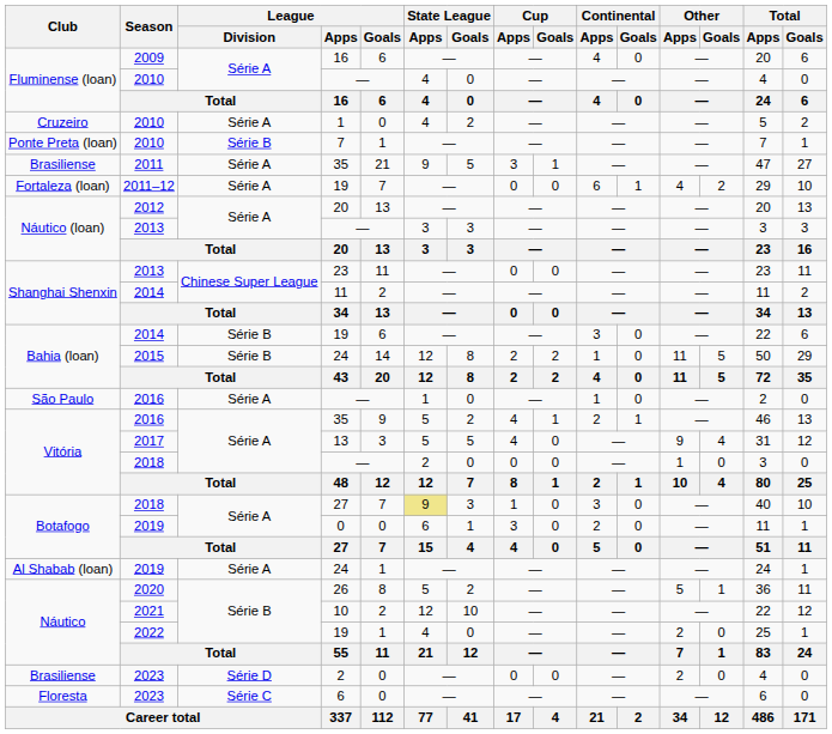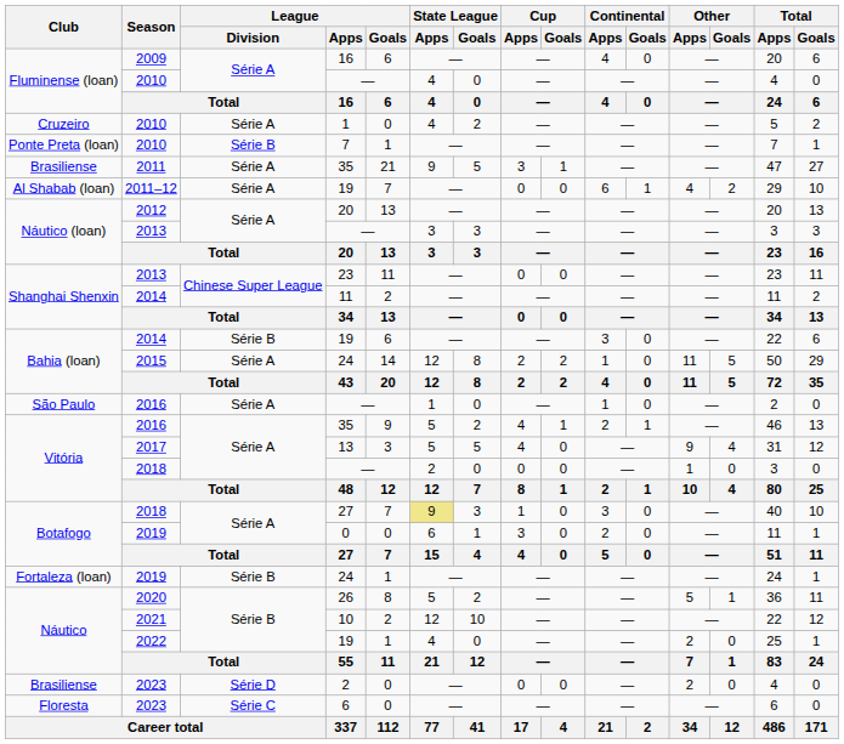 <table class="wikitable" style="text-align: center">
 <tr>
 <th rowspan=2>Club</th>
 <th rowspan=2>Season</th>
 <th colspan=3>League</th>
 <th colspan=2>State League</th>
 <th colspan=2>Cup</th>
 <th colspan=2>Continental</th>
 <th colspan=2>Other</th>
 <th colspan=2>Total</th>
 </tr>
 <tr>
 <th>Division</th>
 <th>Apps</th>
 <th>Goals</th>
 <th>Apps</th>
 <th>Goals</th>
 <th>Apps</th>
 <th>Goals</th>
 <th>Apps</th>
 <th>Goals</th>
 <th>Apps</th>
 <th>Goals</th>
 <th>Apps</th>
 <th>Goals</th>
 </tr>
 <tr>
 <td rowspan="3"><a href='#'>Fluminense</a> (loan)</td>
 <td><a href='#'>2009</a></td>
 <td rowspan="2"><a href='#'>Série A</a></td>
 <td>16</td>
 <td>6</td>
 <td colspan="2">—</td>
 <td colspan="2">—</td>
 <td>4</td>
 <td>0</td>
 <td colspan="2">—</td>
 <td>20</td>
 <td>6</td>
 </tr>
 <tr>
 <td><a href='#'>2010</a></td>
 <td colspan="2">—</td>
 <td>4</td>
 <td>0</td>
 <td colspan="2">—</td>
 <td colspan="2">—</td>
 <td colspan="2">—</td>
 <td>4</td>
 <td>0</td>
 </tr>
 <tr>
 <th colspan="2">Total</th>
 <th>16</th>
 <th>6</th>
 <th>4</th>
 <th>0</th>
 <th colspan="2">—</th>
 <th>4</th>
 <th>0</th>
 <th colspan="2">—</th>
 <th>24</th>
 <th>6</th>
 </tr>
 <tr>
 <td><a href='#'>Cruzeiro</a></td>
 <td><a href='#'>2010</a></td>
 <td>Série A</td>
 <td>1</td>
 <td>0</td>
 <td>4</td>
 <td>2</td>
 <td colspan="2">—</td>
 <td colspan="2">—</td>
 <td colspan="2">—</td>
 <td>5</td>
 <td>2</td>
 </tr>
 <tr>
 <td><a href='#'>Ponte Preta</a> (loan)</td>
 <td><a href='#'>2010</a></td>
 <td><a href='#'>Série B</a></td>
 <td>7</td>
 <td>1</td>
 <td colspan="2">—</td>
 <td colspan="2">—</td>
 <td colspan="2">—</td>
 <td colspan="2">—</td>
 <td>7</td>
 <td>1</td>
 </tr>
 <tr>
 <td><a href='#'>Brasiliense</a></td>
 <td><a href='#'>2011</a></td>
 <td>Série A</td>
 <td>35</td>
 <td>21</td>
 <td>9</td>
 <td>5</td>
 <td>3</td>
 <td>1</td>
 <td colspan="2">—</td>
 <td colspan="2">—</td>
 <td>47</td>
 <td>27</td>
 </tr>
 <tr>
-<td><a href='#'>Fortaleza</a> (loan)</td>
+<td><a href='#'>Al Shabab</a> (loan)</td>
 <td><a href='#'>2011–12</a></td>
 <td>Série A</td>
 <td>19</td>
 <td>7</td>
 <td colspan="2">—</td>
 <td>0</td>
 <td>0</td>
 <td>6</td>
 <td>1</td>
 <td>4</td>
 <td>2</td>
 <td>29</td>
 <td>10</td>
 </tr>
 <tr>
 <td rowspan="3"><a href='#'>Náutico</a> (loan)</td>
 <td><a href='#'>2012</a></td>
 <td rowspan="2">Série A</td>
 <td>20</td>
 <td>13</td>
 <td colspan="2">—</td>
 <td colspan="2">—</td>
 <td colspan="2">—</td>
 <td colspan="2">—</td>
 <td>20</td>
 <td>13</td>
 </tr>
 <tr>
 <td><a href='#'>2013</a></td>
 <td colspan="2">—</td>
 <td>3</td>
 <td>3</td>
 <td colspan="2">—</td>
 <td colspan="2">—</td>
 <td colspan="2">—</td>
 <td>3</td>
 <td>3</td>
 </tr>
 <tr>
 <th colspan="2">Total</th>
 <th>20</th>
 <th>13</th>
 <th>3</th>
 <th>3</th>
 <th colspan="2">—</th>
 <th colspan="2">—</th>
 <th colspan="2">—</th>
 <th>23</th>
 <th>16</th>
 </tr>
 <tr>
 <td rowspan="3"><a href='#'>Shanghai Shenxin</a></td>
 <td><a href='#'>2013</a></td>
 <td rowspan="2"><a href='#'>Chinese Super League</a></td>
 <td>23</td>
 <td>11</td>
 <td colspan="2">—</td>
 <td>0</td>
 <td>0</td>
 <td colspan="2">—</td>
 <td colspan="2">—</td>
 <td>23</td>
 <td>11</td>
 </tr>
 <tr>
 <td><a href='#'>2014</a></td>
 <td>11</td>
 <td>2</td>
 <td colspan="2">—</td>
 <td colspan="2">—</td>
 <td colspan="2">—</td>
 <td colspan="2">—</td>
 <td>11</td>
 <td>2</td>
 </tr>
 <tr>
 <th colspan="2">Total</th>
 <th>34</th>
 <th>13</th>
 <th colspan="2">—</th>
 <th>0</th>
 <th>0</th>
 <th colspan="2">—</th>
 <th colspan="2">—</th>
 <th>34</th>
 <th>13</th>
 </tr>
 <tr>
 <td rowspan="3"><a href='#'>Bahia</a> (loan)</td>
 <td><a href='#'>2014</a></td>
 <td>Série B</td>
 <td>19</td>
 <td>6</td>
 <td colspan="2">—</td>
 <td colspan="2">—</td>
 <td>3</td>
 <td>0</td>
 <td colspan="2">—</td>
 <td>22</td>
 <td>6</td>
 </tr>
 <tr>
 <td><a href='#'>2015</a></td>
-<td>Série B</td>
+<td>Série A</td>
 <td>24</td>
 <td>14</td>
 <td>12</td>
 <td>8</td>
 <td>2</td>
 <td>2</td>
 <td>1</td>
 <td>0</td>
 <td>11</td>
 <td>5</td>
 <td>50</td>
 <td>29</td>
 </tr>
 <tr>
 <th colspan="2">Total</th>
 <th>43</th>
 <th>20</th>
 <th>12</th>
 <th>8</th>
 <th>2</th>
 <th>2</th>
 <th>4</th>
 <th>0</th>
 <th>11</th>
 <th>5</th>
 <th>72</th>
 <th>35</th>
 </tr>
 <tr>
 <td><a href='#'>São Paulo</a></td>
 <td><a href='#'>2016</a></td>
 <td>Série A</td>
 <td colspan="2">—</td>
 <td>1</td>
 <td>0</td>
 <td colspan="2">—</td>
 <td>1</td>
 <td>0</td>
 <td colspan="2">—</td>
 <td>2</td>
 <td>0</td>
 </tr>
 <tr>
 <td rowspan="4"><a href='#'>Vitória</a></td>
 <td><a href='#'>2016</a></td>
 <td rowspan="3">Série A</td>
 <td>35</td>
 <td>9</td>
 <td>5</td>
 <td>2</td>
 <td>4</td>
 <td>1</td>
 <td>2</td>
 <td>1</td>
 <td colspan="2">—</td>
 <td>46</td>
 <td>13</td>
 </tr>
 <tr>
 <td><a href='#'>2017</a></td>
 <td>13</td>
 <td>3</td>
 <td>5</td>
 <td>5</td>
 <td>4</td>
 <td>0</td>
 <td colspan="2">—</td>
 <td>9</td>
 <td>4</td>
 <td>31</td>
 <td>12</td>
 </tr>
 <tr>
 <td><a href='#'>2018</a></td>
 <td colspan="2">—</td>
 <td>2</td>
 <td>0</td>
 <td>0</td>
 <td>0</td>
 <td colspan="2">—</td>
 <td>1</td>
 <td>0</td>
 <td>3</td>
 <td>0</td>
 </tr>
 <tr>
 <th colspan="2">Total</th>
 <th>48</th>
 <th>12</th>
 <th>12</th>
 <th>7</th>
 <th>8</th>
 <th>1</th>
 <th>2</th>
 <th>1</th>
 <th>10</th>
 <th>4</th>
 <th>80</th>
 <th>25</th>
 </tr>
 <tr>
 <td rowspan="3"><a href='#'>Botafogo</a></td>
 <td><a href='#'>2018</a></td>
 <td rowspan="2">Série A</td>
 <td>27</td>
 <td>7</td>
 <td style="background: khaki;">9</td>
 <td>3</td>
 <td>1</td>
 <td>0</td>
 <td>3</td>
 <td>0</td>
 <td colspan="2">—</td>
 <td>40</td>
 <td>10</td>
 </tr>
 <tr>
 <td><a href='#'>2019</a></td>
 <td>0</td>
 <td>0</td>
 <td>6</td>
 <td>1</td>
 <td>3</td>
 <td>0</td>
 <td>2</td>
 <td>0</td>
 <td colspan="2">—</td>
 <td>11</td>
 <td>1</td>
 </tr>
 <tr>
 <th colspan="2">Total</th>
 <th>27</th>
 <th>7</th>
 <th>15</th>
 <th>4</th>
 <th>4</th>
 <th>0</th>
 <th>5</th>
 <th>0</th>
 <th colspan="2">—</th>
 <th>51</th>
 <th>11</th>
 </tr>
 <tr>
-<td><a href='#'>Al Shabab</a> (loan)</td>
+<td><a href='#'>Fortaleza</a> (loan)</td>
 <td><a href='#'>2019</a></td>
-<td>Série A</td>
+<td>Série B</td>
 <td>24</td>
 <td>1</td>
 <td colspan="2">—</td>
 <td colspan="2">—</td>
 <td colspan="2">—</td>
 <td colspan="2">—</td>
 <td>24</td>
 <td>1</td>
 </tr>
 <tr>
 <td rowspan="4"><a href='#'>Náutico</a></td>
 <td><a href='#'>2020</a></td>
 <td rowspan="3">Série B</td>
 <td>26</td>
 <td>8</td>
 <td>5</td>
 <td>2</td>
 <td colspan="2">—</td>
 <td colspan="2">—</td>
 <td>5</td>
 <td>1</td>
 <td>36</td>
 <td>11</td>
 </tr>
 <tr>
 <td><a href='#'>2021</a></td>
 <td>10</td>
 <td>2</td>
 <td>12</td>
 <td>10</td>
 <td colspan="2">—</td>
 <td colspan="2">—</td>
 <td colspan="2">—</td>
 <td>22</td>
 <td>12</td>
 </tr>
 <tr>
 <td><a href='#'>2022</a></td>
 <td>19</td>
 <td>1</td>
 <td>4</td>
 <td>0</td>
 <td colspan="2">—</td>
 <td colspan="2">—</td>
 <td>2</td>
 <td>0</td>
 <td>25</td>
 <td>1</td>
 </tr>
 <tr>
 <th colspan="2">Total</th>
 <th>55</th>
 <th>11</th>
 <th>21</th>
 <th>12</th>
 <th colspan="2">—</th>
 <th colspan="2">—</th>
 <th>7</th>
 <th>1</th>
 <th>83</th>
 <th>24</th>
 </tr>
 <tr>
 <td><a href='#'>Brasiliense</a></td>
 <td><a href='#'>2023</a></td>
 <td><a href='#'>Série D</a></td>
 <td>2</td>
 <td>0</td>
 <td colspan="2">—</td>
 <td>0</td>
 <td>0</td>
 <td colspan="2">—</td>
 <td>2</td>
 <td>0</td>
 <td>4</td>
 <td>0</td>
 </tr>
 <tr>
 <td><a href='#'>Floresta</a></td>
 <td><a href='#'>2023</a></td>
 <td><a href='#'>Série C</a></td>
 <td>6</td>
 <td>0</td>
 <td colspan="2">—</td>
 <td colspan="2">—</td>
 <td colspan="2">—</td>
 <td colspan="2">—</td>
 <td>6</td>
 <td>0</td>
 </tr>
 <tr>
 <th colspan="3">Career total</th>
 <th>337</th>
 <th>112</th>
 <th>77</th>
 <th>41</th>
 <th>17</th>
 <th>4</th>
 <th>21</th>
 <th>2</th>
 <th>34</th>
 <th>12</th>
 <th>486</th>
 <th>171</th>
 </tr>
 </table>
